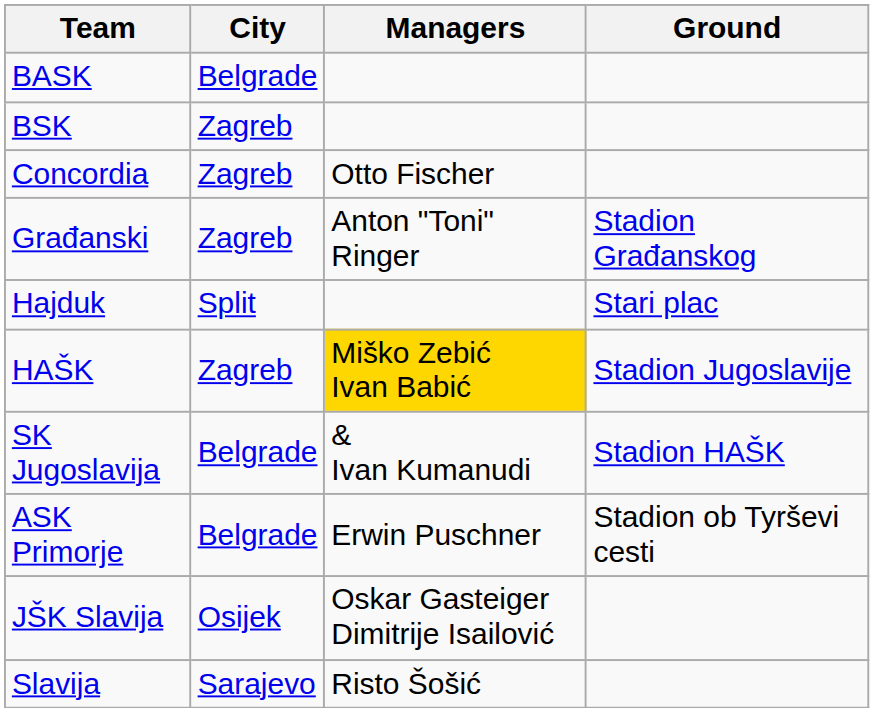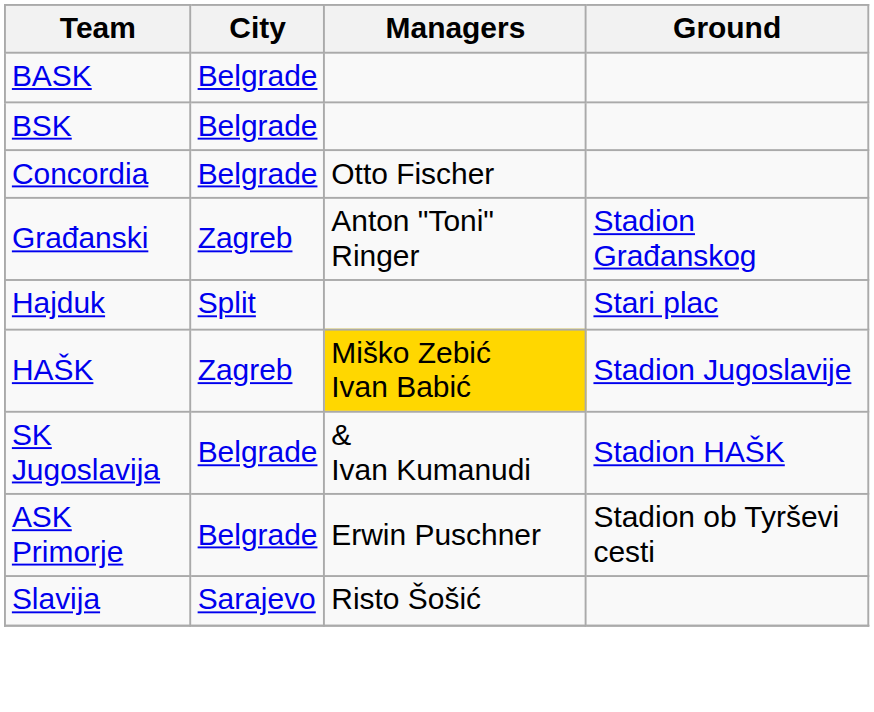 <table class="wikitable sortable" style="text-align: left; font-size:98%;">
 <tr>
 <th width="90">Team</th>
 <th width="60">City</th>
 <th width="130">Managers</th>
 <th width="140">Ground</th>
 </tr>
 <tr>
 <td><a href='#'>BASK</a></td>
 <td><a href='#'>Belgrade</a></td>
 <td></td>
 <td></td>
 </tr>
 <tr>
 <td><a href='#'>BSK</a></td>
-<td><a href='#'>Zagreb</a></td>
+<td><a href='#'>Belgrade</a></td>
 <td> </td>
 <td></td>
 </tr>
 <tr>
 <td><a href='#'>Concordia</a></td>
-<td><a href='#'>Zagreb</a></td>
+<td><a href='#'>Belgrade</a></td>
 <td> Otto Fischer</td>
 <td></td>
 </tr>
 <tr>
 <td><a href='#'>Građanski</a></td>
 <td><a href='#'>Zagreb</a></td>
 <td> Anton "Toni" Ringer</td>
 <td><a href='#'>Stadion Građanskog</a></td>
 </tr>
 <tr>
 <td><a href='#'>Hajduk</a></td>
 <td><a href='#'>Split</a></td>
 <td> </td>
 <td><a href='#'>Stari plac</a></td>
 </tr>
 <tr>
 <td><a href='#'>HAŠK</a></td>
 <td><a href='#'>Zagreb</a></td>
 <td style="background: gold;"> Miško Zebić<br> Ivan Babić</td>
 <td><a href='#'>Stadion Jugoslavije</a></td>
 </tr>
 <tr>
 <td><a href='#'>SK Jugoslavija</a></td>
 <td><a href='#'>Belgrade</a></td>
 <td>  &<br> Ivan Kumanudi</td>
 <td><a href='#'>Stadion HAŠK</a></td>
 </tr>
 <tr>
 <td><a href='#'>ASK Primorje</a></td>
 <td><a href='#'>Belgrade</a></td>
 <td> Erwin Puschner</td>
 <td>Stadion ob Tyrševi cesti</td>
 </tr>
 <tr>
-<td><a href='#'>JŠK Slavija</a></td>
-<td><a href='#'>Osijek</a></td>
-<td> Oskar Gasteiger<br> Dimitrije Isailović</td>
-<td></td>
-</tr>
-<tr>
 <td><a href='#'>Slavija</a></td>
 <td><a href='#'>Sarajevo</a></td>
 <td> Risto Šošić</td>
 <td></td>
 </tr>
 <tr>
 </tr>
 </table>
